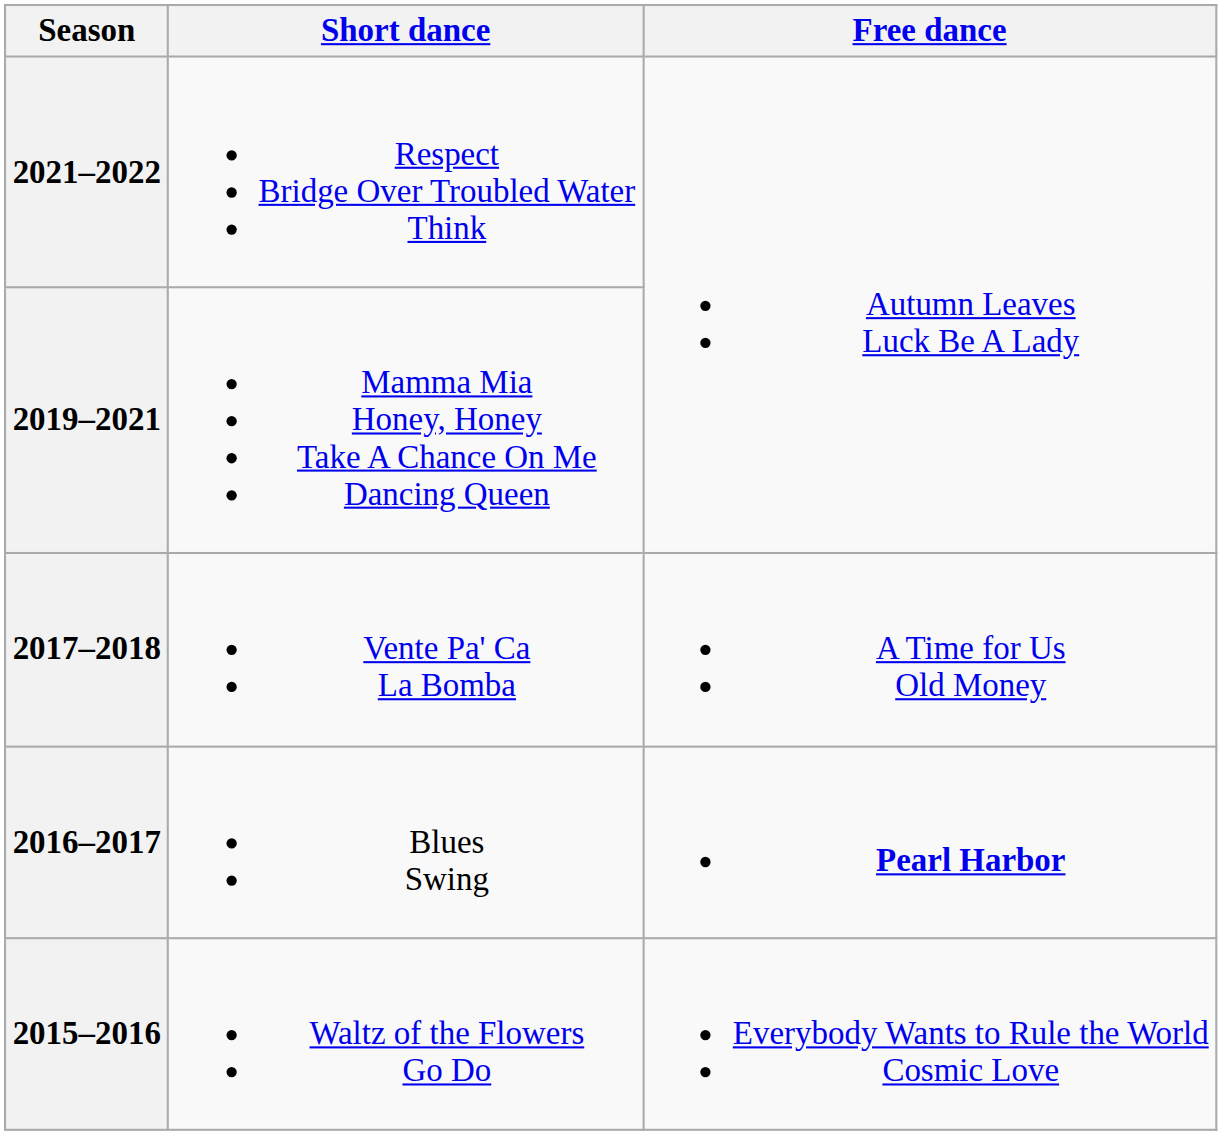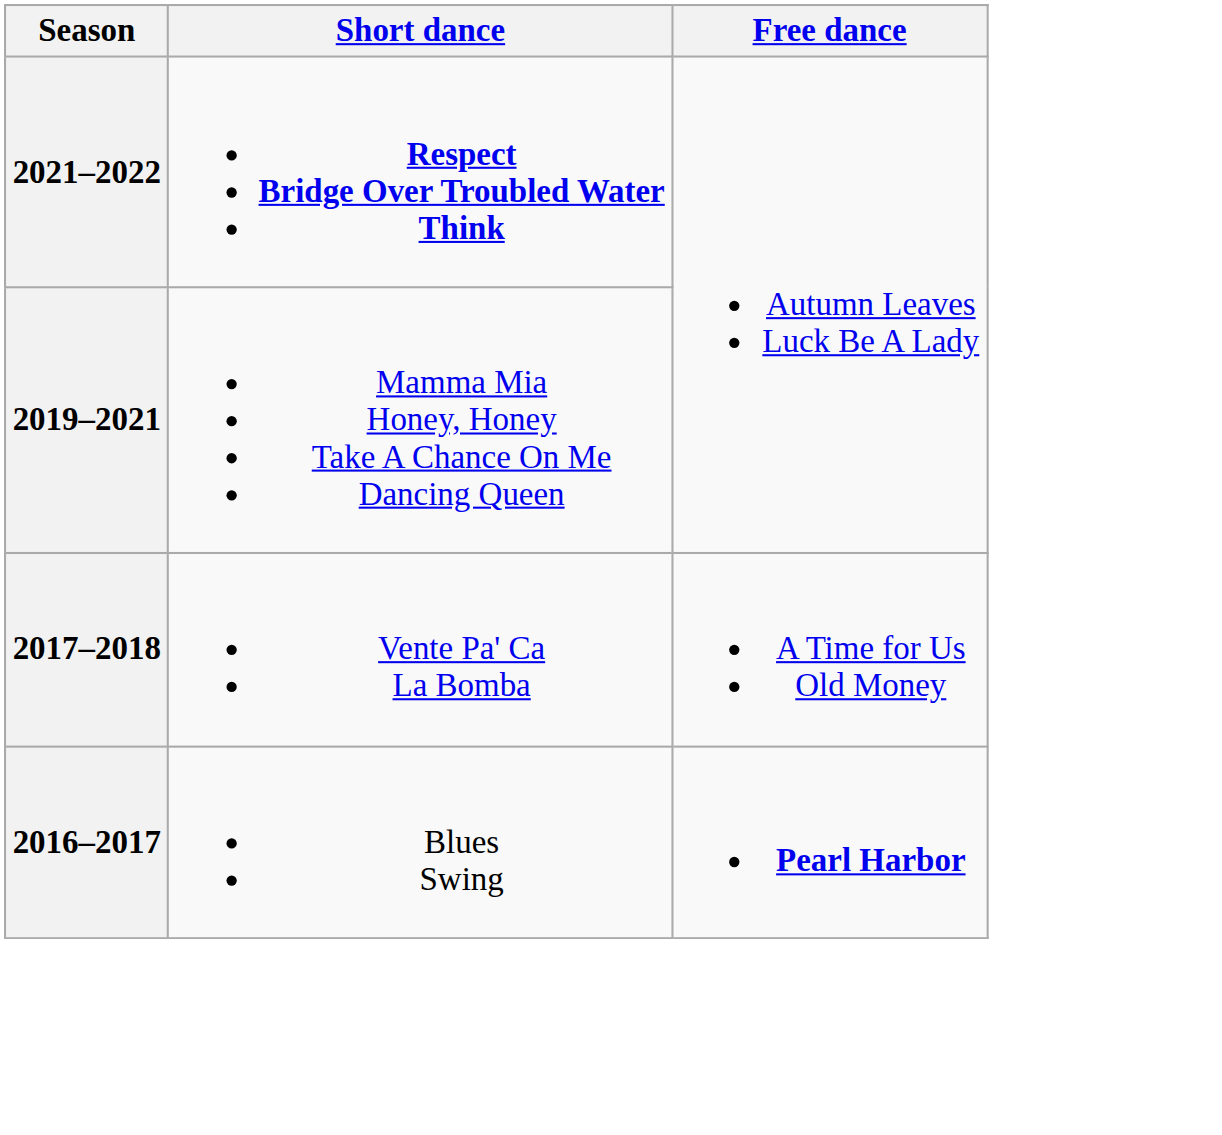 <table class=wikitable style=text-align:center>
 <tr>
 <th>Season</th>
 <th><a href='#'>Short dance</a></th>
 <th><a href='#'>Free dance</a></th>
 </tr>
 <tr>
 <th>2021–2022 <br></th>
-<td><br><ul><li> <a href='#'>Respect</a></li><li> <a href='#'>Bridge Over Troubled Water</a></li><li> <a href='#'>Think</a> <br> </li></ul></td>
+<td><strong><br><ul><li> <a href='#'>Respect</a></li><li> <a href='#'>Bridge Over Troubled Water</a></li><li> <a href='#'>Think</a> <br> </li></ul></strong></td>
 <td rowspan=2><br><ul><li><a href='#'>Autumn Leaves</a> <br> </li><li><a href='#'>Luck Be A Lady</a> <br> </li></ul></td>
 </tr>
 <tr>
 <th>2019–2021 <br></th>
 <td><br><ul><li><a href='#'>Mamma Mia</a></li><li><a href='#'>Honey, Honey</a></li><li><a href='#'>Take A Chance On Me</a></li><li><a href='#'>Dancing Queen</a> <br> </li></ul></td>
 </tr>
 <tr>
 <th>2017–2018 <br></th>
 <td><br><ul><li> <a href='#'>Vente Pa' Ca</a></li><li> <a href='#'>La Bomba</a> <br> </li></ul></td>
 <td><br><ul><li><a href='#'>A Time for Us</a> <br></li><li><a href='#'>Old Money</a> <br></li></ul></td>
 </tr>
 <tr>
 <th>2016–2017 <br></th>
 <td><br><ul><li>Blues</li><li>Swing</li></ul></td>
 <td><strong><br><ul><li><a href='#'>Pearl Harbor</a> <br></li></ul></strong></td>
 </tr>
-<tr>
-<th>2015–2016 <br></th>
-<td><br><ul><li> <a href='#'>Waltz of the Flowers</a> <br></li><li> <a href='#'>Go Do</a> <br></li></ul></td>
-<td><br><ul><li><a href='#'>Everybody Wants to Rule the World</a> <br></li><li><a href='#'>Cosmic Love</a> <br></li></ul></td>
-</tr>
 </table>
